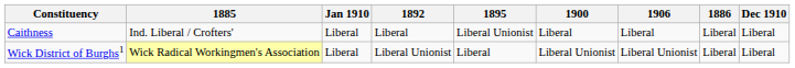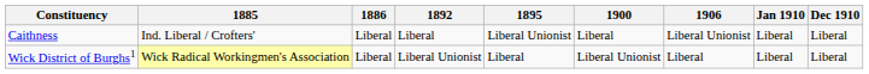 <table class="wikitable">
 <tr>
 <th>Constituency</th>
 <th>1885</th>
-<th>Jan 1910</th>
+<th>1886</th>
 <th>1892</th>
 <th>1895</th>
 <th>1900</th>
 <th>1906</th>
-<th>1886</th>
+<th>Jan 1910</th>
 <th>Dec 1910</th>
 </tr>
 <tr>
 <td><a href='#'>Caithness</a></td>
 <td bgcolor=>Ind. Liberal / Crofters'</td>
 <td bgcolor=>Liberal</td>
 <td bgcolor=>Liberal</td>
 <td bgcolor=>Liberal Unionist</td>
 <td bgcolor=>Liberal</td>
-<td bgcolor=>Liberal</td>
+<td bgcolor=>Liberal Unionist</td>
 <td bgcolor=>Liberal</td>
 <td bgcolor=>Liberal</td>
 </tr>
 <tr>
 <td><a href='#'>Wick District of Burghs</a><sup>1</sup></td>
 <td bgcolor=#FFFFAA>Wick Radical Workingmen's Association</td>
 <td bgcolor=>Liberal</td>
 <td bgcolor=>Liberal Unionist</td>
 <td bgcolor=>Liberal</td>
 <td bgcolor=>Liberal Unionist</td>
-<td bgcolor=>Liberal Unionist</td>
+<td bgcolor=>Liberal</td>
 <td bgcolor=>Liberal</td>
 <td bgcolor=>Liberal</td>
 </tr>
 </table>
